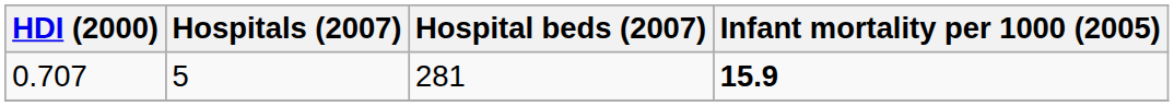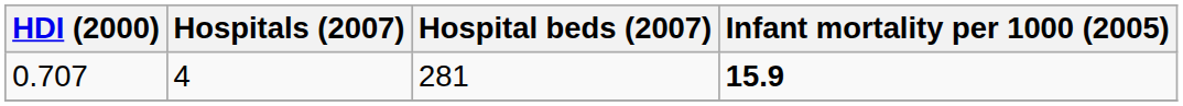 <table class="wikitable" border="1">
 <tr>
 <th><a href='#'>HDI</a> (2000)</th>
 <th>Hospitals (2007)</th>
 <th>Hospital beds (2007)</th>
 <th>Infant mortality per 1000 (2005)</th>
 </tr>
 <tr>
 <td>0.707</td>
-<td>5</td>
+<td>4</td>
 <td>281</td>
 <td><strong>15.9</strong></td>
 </tr>
 <tr>
 </tr>
 </table>
